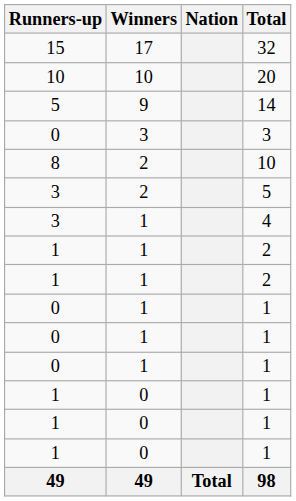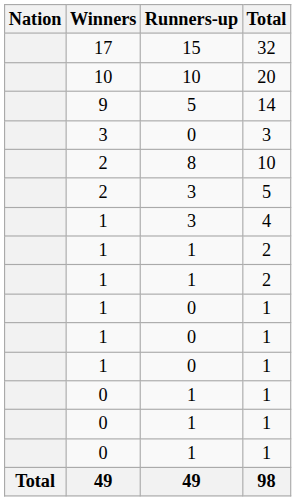 <table class="wikitable plainrowheaders sortable">
 <tr>
+<th scope="col">Nation</th>
+<th scope="col">Winners</th>
 <th scope="col">Runners-up</th>
-<th scope="col">Winners</th>
-<th scope="col">Nation</th>
 <th scope="col">Total</th>
 </tr>
 <tr>
+<th scope="row"></th>
+<td align=center>17</td>
 <td align=center>15</td>
-<td align=center>17</td>
-<th scope="row"></th>
 <td align=center>32</td>
 </tr>
 <tr>
+<th scope="row"></th>
 <td align=center>10</td>
 <td align=center>10</td>
-<th scope="row"></th>
 <td align=center>20</td>
 </tr>
 <tr>
+<th scope="row"></th>
+<td align=center>9</td>
 <td align=center>5</td>
-<td align=center>9</td>
-<th scope="row"></th>
 <td align=center>14</td>
 </tr>
 <tr>
+<th scope="row"></th>
+<td align=center>3</td>
 <td align=center>0</td>
-<td align=center>3</td>
-<th scope="row"></th>
 <td align=center>3</td>
 </tr>
 <tr>
+<th scope="row"></th>
+<td align=center>2</td>
 <td align=center>8</td>
-<td align=center>2</td>
-<th scope="row"></th>
 <td align=center>10</td>
 </tr>
 <tr>
+<th scope="row"></th>
+<td align=center>2</td>
 <td align=center>3</td>
-<td align=center>2</td>
-<th scope="row"></th>
 <td align=center>5</td>
 </tr>
 <tr>
+<th scope="row"></th>
+<td align=center>1</td>
 <td align=center>3</td>
-<td align=center>1</td>
-<th scope="row"></th>
 <td align=center>4</td>
 </tr>
 <tr>
+<th scope="row"></th>
 <td align=center>1</td>
 <td align=center>1</td>
-<th scope="row"></th>
 <td align=center>2</td>
 </tr>
 <tr>
+<th scope="row"></th>
 <td align=center>1</td>
 <td align=center>1</td>
-<th scope="row"></th>
 <td align=center>2</td>
 </tr>
 <tr>
+<th scope="row"></th>
+<td align=center>1</td>
 <td align=center>0</td>
-<td align=center>1</td>
-<th scope="row"></th>
 <td align=center>1</td>
 </tr>
 <tr>
+<th scope="row"></th>
+<td align=center>1</td>
 <td align=center>0</td>
-<td align=center>1</td>
-<th scope="row"></th>
 <td align=center>1</td>
 </tr>
 <tr>
+<th scope="row"></th>
+<td align=center>1</td>
 <td align=center>0</td>
-<td align=center>1</td>
-<th scope="row"></th>
 <td align=center>1</td>
 </tr>
 <tr>
+<th scope="row"></th>
+<td align=center>0</td>
 <td align=center>1</td>
-<td align=center>0</td>
-<th scope="row"></th>
 <td align=center>1</td>
 </tr>
 <tr>
+<th scope="row"></th>
+<td align=center>0</td>
 <td align=center>1</td>
-<td align=center>0</td>
-<th scope="row"></th>
 <td align=center>1</td>
 </tr>
 <tr>
+<th scope="row"></th>
+<td align=center>0</td>
 <td align=center>1</td>
-<td align=center>0</td>
-<th scope="row"></th>
 <td align=center>1</td>
 </tr>
 <tr>
+<th>Total</th>
 <th>49</th>
 <th>49</th>
-<th>Total</th>
 <th>98</th>
 </tr>
 </table>
